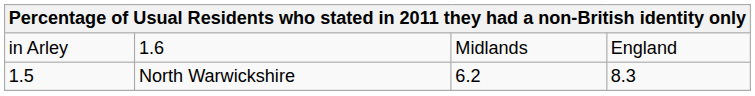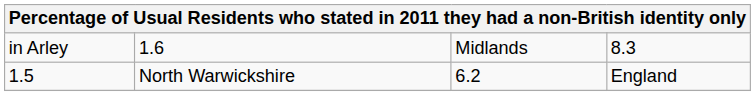 <table class="wikitable">
 <tr>
 <th colspan="4">Percentage of Usual Residents who stated in 2011 they had a non-British identity only</th>
 </tr>
 <tr>
 <td>in Arley</td>
 <td>1.6</td>
 <td>Midlands</td>
-<td>England</td>
+<td>8.3</td>
 </tr>
 <tr>
 <td>1.5</td>
 <td>North Warwickshire</td>
 <td>6.2</td>
-<td>8.3</td>
+<td>England</td>
 </tr>
 <tr>
 </tr>
 </table>
